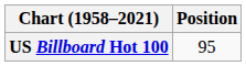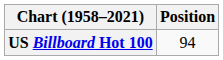 <table class="wikitable plainrowheaders">
 <tr>
 <th scope="col">Chart (1958–2021)</th>
 <th scope="col">Position</th>
 </tr>
 <tr>
 <th scope="row">US <a href='#'><em>Billboard</em> Hot 100</a></th>
-<td style="text-align:center;">95</td>
+<td style="text-align:center;">94</td>
 </tr>
 </table>
